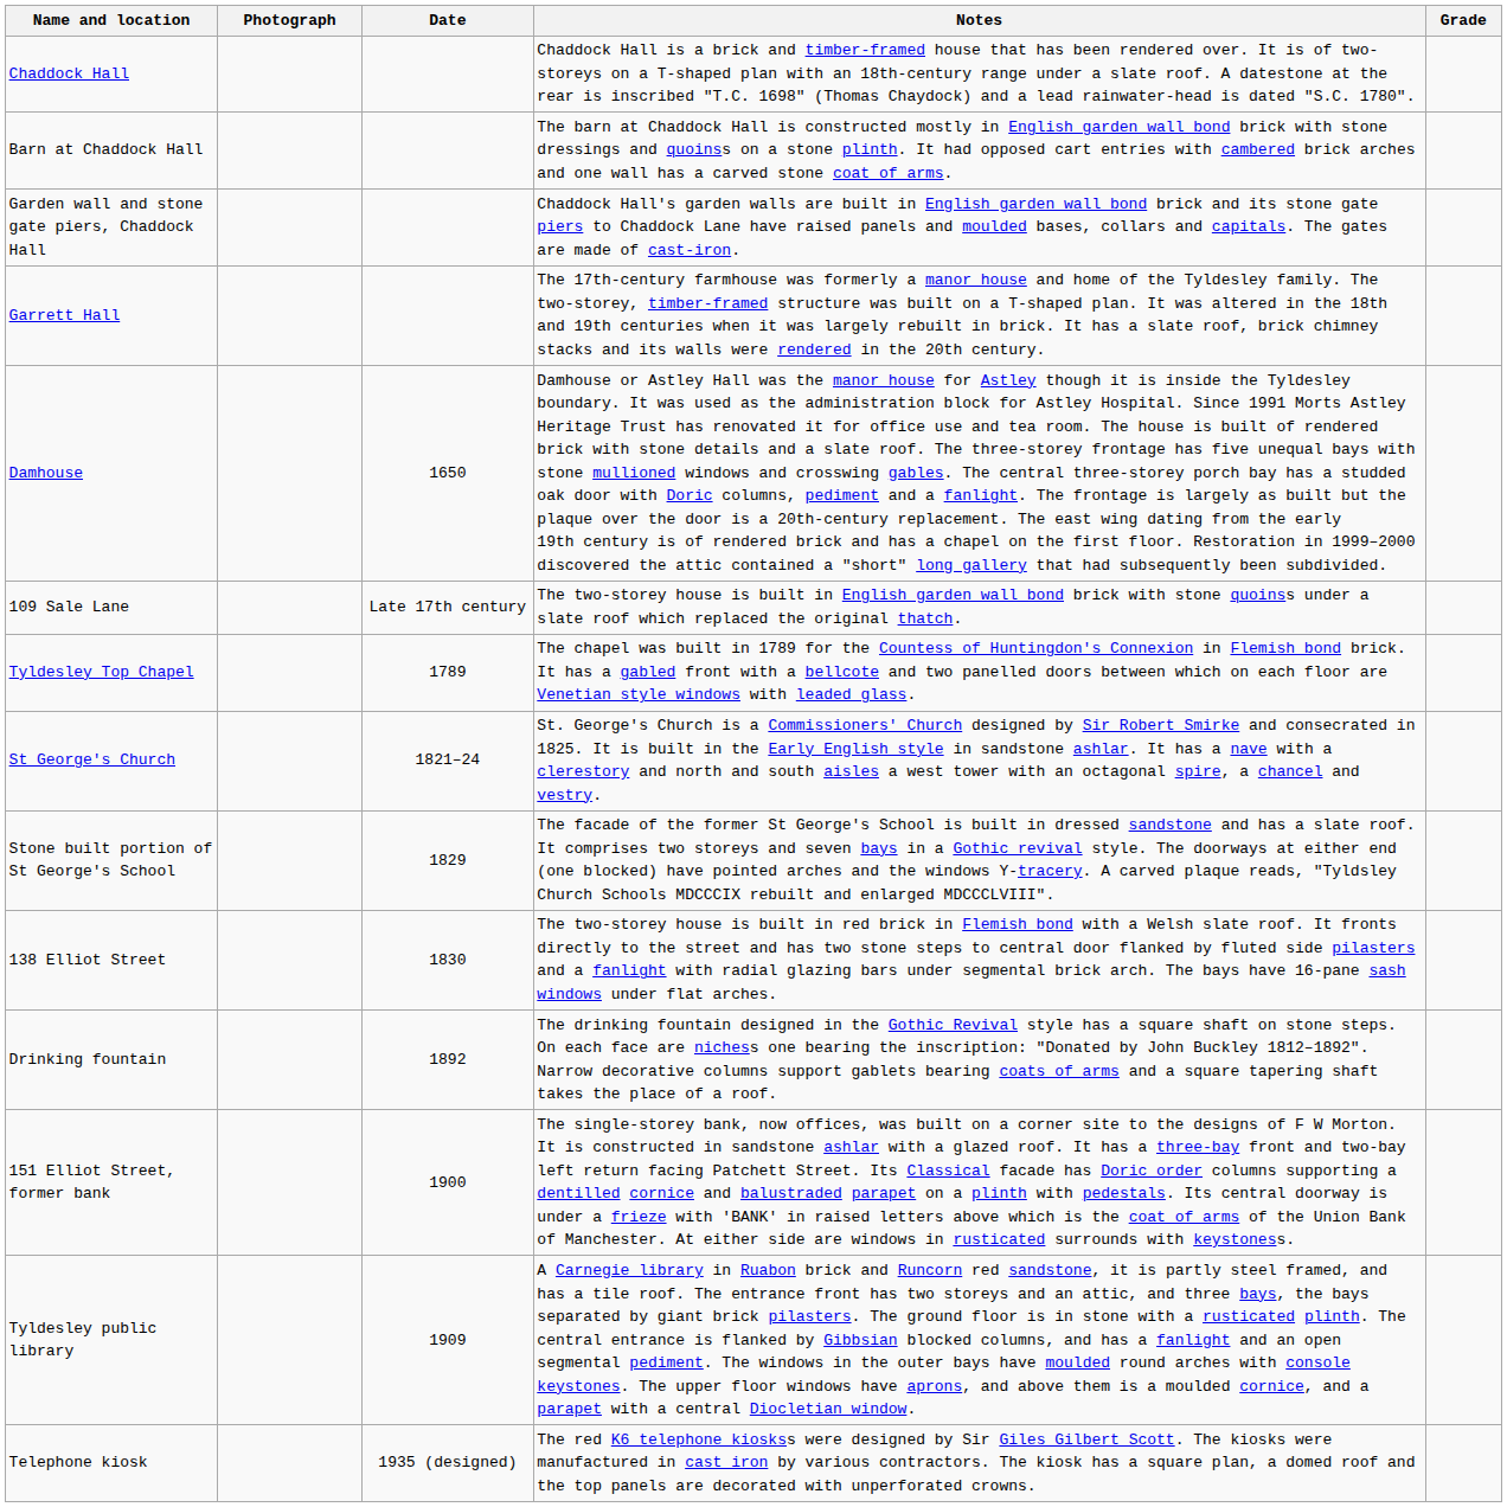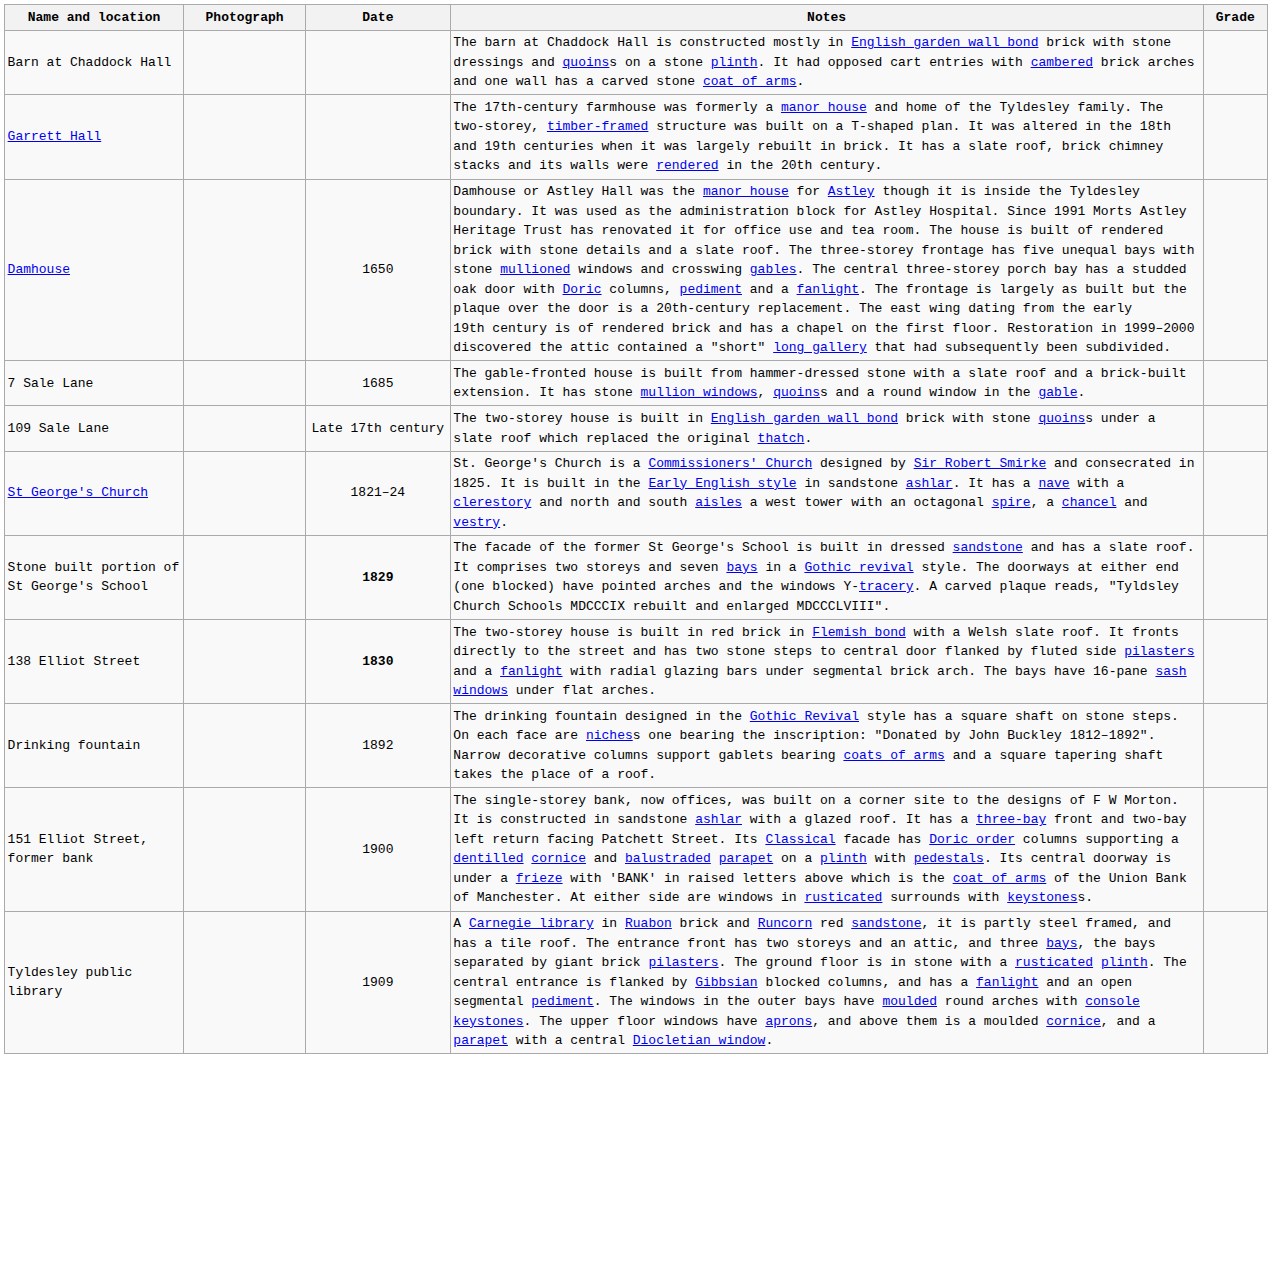 <table class="wikitable sortable plainrowheaders" style="width:100%;border:0px;text-align:left;line-height:150%;">
 <tr>
 <th scope="col"  style="width:150px">Name and location</th>
 <th scope="col"  style="width:100px" class="unsortable">Photograph</th>
 <th scope="col"  style="width:120px">Date</th>
 <th scope="col"  style="width:650px" class="unsortable">Notes</th>
 <th scope="col"  style="width:50px">Grade</th>
 </tr>
 <tr>
-<td><a href='#'>Chaddock Hall</a><br><small></small></td>
-<td></td>
-<td align="center"></td>
-<td>Chaddock Hall is a brick and <a href='#'>timber-framed</a> house that has been rendered over. It is of two-storeys on a T-shaped plan with an 18th-century range under a slate roof. A datestone at the rear is inscribed "T.C. 1698" (Thomas Chaydock) and a lead rainwater-head is dated "S.C. 1780".</td>
-<td align="center" ></td>
-</tr>
-<tr>
 <td>Barn at Chaddock Hall<br><small></small></td>
 <td></td>
 <td align="center"></td>
 <td>The barn at Chaddock Hall is constructed mostly in <a href='#'>English garden wall bond</a> brick with stone dressings and <a href='#'>quoins</a>s on a stone <a href='#'>plinth</a>. It had opposed cart entries with <a href='#'>cambered</a> brick arches and one wall has a carved stone <a href='#'>coat of arms</a>.</td>
-<td align="center" ></td>
-</tr>
-<tr>
-<td>Garden wall and stone gate piers, Chaddock Hall<br><small></small></td>
-<td></td>
-<td align="center"></td>
-<td>Chaddock Hall's garden walls are built in <a href='#'>English garden wall bond</a> brick and its stone gate <a href='#'>piers</a> to Chaddock Lane have raised panels and <a href='#'>moulded</a> bases, collars and <a href='#'>capitals</a>. The gates are made of <a href='#'>cast-iron</a>.</td>
 <td align="center" ></td>
 </tr>
 <tr>
 <td><a href='#'>Garrett Hall</a><br><small></small></td>
 <td></td>
 <td align="center"></td>
 <td>The 17th-century farmhouse was formerly a <a href='#'>manor house</a> and home of the Tyldesley family. The two-storey, <a href='#'>timber-framed</a> structure was built on a T-shaped plan. It was altered in the 18th and 19th centuries when it was largely rebuilt in brick. It has a slate roof, brick chimney stacks and its walls were <a href='#'>rendered</a> in the 20th century.</td>
 <td align="center" ></td>
 </tr>
 <tr>
 <td><a href='#'>Damhouse</a><br><small></small></td>
 <td></td>
 <td align="center">1650</td>
 <td>Damhouse or Astley Hall was the <a href='#'>manor house</a> for <a href='#'>Astley</a> though it is inside the Tyldesley boundary. It was used as the administration block for Astley Hospital. Since 1991 Morts Astley Heritage Trust has renovated it for office use and tea room. The house is built of rendered brick with stone details and a slate roof. The three-storey frontage has five unequal bays with stone <a href='#'>mullioned</a> windows and crosswing <a href='#'>gables</a>. The central three-storey porch bay has a studded oak door with <a href='#'>Doric</a> columns, <a href='#'>pediment</a> and a <a href='#'>fanlight</a>. The frontage is largely as built but the plaque over the door is a 20th-century replacement. The east wing dating from the early 19th century is of rendered brick and has a chapel on the first floor. Restoration in 1999–2000 discovered the attic contained a "short" <a href='#'>long gallery</a> that had subsequently been subdivided.</td>
 <td align="center" ></td>
 </tr>
 <tr>
+<td>7 Sale Lane<br><small></small></td>
+<td></td>
+<td align="center">1685</td>
+<td>The gable-fronted house is built from hammer-dressed stone with a slate roof and a brick-built extension. It has stone <a href='#'>mullion windows</a>, <a href='#'>quoins</a>s and a round window in the <a href='#'>gable</a>.</td>
+<td align="center" ></td>
+</tr>
+<tr>
 <td>109 Sale Lane <br><small></small></td>
 <td></td>
 <td align="center">Late 17th century</td>
 <td>The two-storey house is built in <a href='#'>English garden wall bond</a> brick with stone <a href='#'>quoins</a>s under a slate roof which replaced the original <a href='#'>thatch</a>.</td>
-<td align="center" ></td>
-</tr>
-<tr>
-<td><a href='#'>Tyldesley Top Chapel</a><br><small></small></td>
-<td></td>
-<td align="center">1789</td>
-<td>The chapel was built in 1789 for the <a href='#'>Countess of Huntingdon's Connexion</a> in <a href='#'>Flemish bond</a> brick. It has a <a href='#'>gabled</a> front with a <a href='#'>bellcote</a> and two panelled doors between which on each floor are <a href='#'>Venetian style windows</a> with <a href='#'>leaded glass</a>.</td>
 <td align="center" ></td>
 </tr>
 <tr>
 <td><a href='#'>St George's Church</a><br><small></small></td>
 <td></td>
 <td align="center">1821–24</td>
 <td>St. George's Church is a <a href='#'>Commissioners' Church</a> designed by <a href='#'>Sir Robert Smirke</a> and consecrated in 1825. It is built in the <a href='#'>Early English style</a> in sandstone <a href='#'>ashlar</a>. It has a <a href='#'>nave</a> with a <a href='#'>clerestory</a> and north and south <a href='#'>aisles</a> a west tower with an octagonal <a href='#'>spire</a>, a <a href='#'>chancel</a> and <a href='#'>vestry</a>.</td>
 <td align="center" ></td>
 </tr>
 <tr>
 <td>Stone built portion of St George's School<br><small></small></td>
 <td></td>
-<td align="center">1829</td>
+<td align="center"><strong>1829</strong></td>
 <td>The facade of the former St George's School is built in dressed <a href='#'>sandstone</a> and has a slate roof. It comprises two storeys and seven <a href='#'>bays</a> in a <a href='#'>Gothic revival</a> style. The doorways at either end (one blocked) have pointed arches and the windows Y-<a href='#'>tracery</a>. A carved plaque reads, "Tyldsley Church Schools MDCCCIX rebuilt and enlarged MDCCCLVIII".</td>
 <td align="center" ></td>
 </tr>
 <tr>
 <td>138 Elliot Street <br><small></small></td>
 <td></td>
-<td align="center">1830</td>
+<td align="center"><strong>1830</strong></td>
 <td>The two-storey house is built in red brick in <a href='#'>Flemish bond</a> with a Welsh slate roof. It fronts directly to the street and has two stone steps to central door flanked by fluted side <a href='#'>pilasters</a> and a <a href='#'>fanlight</a> with radial glazing bars under segmental brick arch. The bays have 16-pane <a href='#'>sash windows</a> under flat arches.</td>
 <td align="center" ></td>
 </tr>
 <tr>
 <td>Drinking fountain<br><small></small></td>
 <td></td>
 <td align="center">1892</td>
 <td>The drinking fountain designed in the <a href='#'>Gothic Revival</a> style has a square shaft on stone steps. On each face are <a href='#'>niches</a>s one bearing the inscription: "Donated by John Buckley 1812–1892". Narrow decorative columns support gablets bearing <a href='#'>coats of arms</a> and a square tapering shaft takes the place of a roof.</td>
 <td align="center" ></td>
 </tr>
 <tr>
 <td>151 Elliot Street, former bank<br><small></small></td>
 <td></td>
 <td align="center">1900</td>
 <td>The single-storey bank, now offices, was built on a corner site to the designs of F W Morton. It is constructed in sandstone <a href='#'>ashlar</a> with a glazed roof. It has a <a href='#'>three-bay</a> front and two-bay left return facing Patchett Street. Its <a href='#'>Classical</a> facade has <a href='#'>Doric order</a> columns supporting a <a href='#'>dentilled</a> <a href='#'>cornice</a> and <a href='#'>balustraded</a> <a href='#'>parapet</a> on a <a href='#'>plinth</a> with <a href='#'>pedestals</a>. Its central doorway is under a <a href='#'>frieze</a> with 'BANK' in raised letters above which is the <a href='#'>coat of arms</a> of the Union Bank of Manchester. At either side are windows in <a href='#'>rusticated</a> surrounds with <a href='#'>keystones</a>s.</td>
 <td align="center" ></td>
 </tr>
 <tr>
 <td>Tyldesley public library<br><small></small></td>
 <td></td>
 <td align="center">1909</td>
 <td>A <a href='#'>Carnegie library</a> in <a href='#'>Ruabon</a> brick and <a href='#'>Runcorn</a> red <a href='#'>sandstone</a>, it is partly steel framed, and has a tile roof. The entrance front has two storeys and an attic, and three <a href='#'>bays</a>, the bays separated by giant brick <a href='#'>pilasters</a>. The ground floor is in stone with a <a href='#'>rusticated</a> <a href='#'>plinth</a>. The central entrance is flanked by <a href='#'>Gibbsian</a> blocked columns, and has a <a href='#'>fanlight</a> and an open segmental <a href='#'>pediment</a>. The windows in the outer bays have <a href='#'>moulded</a> round arches with <a href='#'>console</a> <a href='#'>keystones</a>. The upper floor windows have <a href='#'>aprons</a>, and above them is a moulded <a href='#'>cornice</a>, and a <a href='#'>parapet</a> with a central <a href='#'>Diocletian window</a>. </td>
 <td align="center" ></td>
 </tr>
 <tr>
-<td>Telephone kiosk<br><small></small></td>
-<td></td>
-<td align="center">1935 (designed)</td>
-<td>The red <a href='#'>K6 telephone kiosks</a>s were designed by Sir <a href='#'>Giles Gilbert Scott</a>. The kiosks were manufactured in <a href='#'>cast iron</a> by various contractors. The kiosk has a square plan, a domed roof and the top panels are decorated with unperforated crowns.</td>
-<td align="center" ></td>
-</tr>
-<tr>
 </tr>
 </table>
